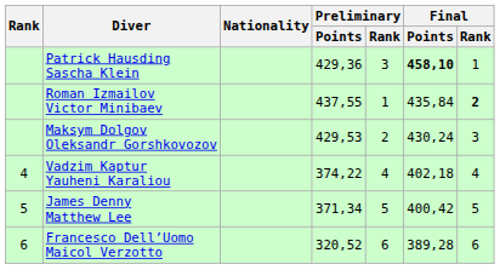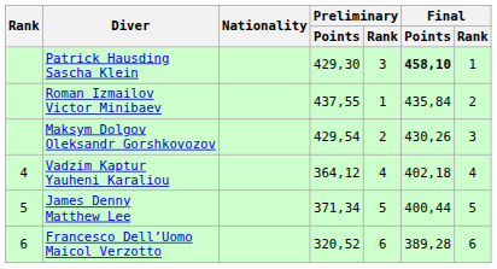 <table class="wikitable" style="text-align:center">
 <tr>
 <th rowspan="2">Rank</th>
 <th rowspan="2">Diver</th>
 <th rowspan="2">Nationality</th>
 <th colspan="2">Preliminary</th>
 <th colspan="2">Final</th>
 </tr>
 <tr>
 <th>Points</th>
 <th>Rank</th>
 <th>Points</th>
 <th>Rank</th>
 </tr>
 <tr style="background:#cfc;">
 <td></td>
 <td align=left><a href='#'>Patrick Hausding</a><br><a href='#'>Sascha Klein</a></td>
 <td align=left></td>
-<td>429,36</td>
+<td>429,30</td>
 <td>3</td>
 <td><strong>458,10</strong></td>
 <td>1</td>
 </tr>
 <tr style="background:#cfc;">
 <td></td>
 <td align=left><a href='#'>Roman Izmailov</a><br><a href='#'>Victor Minibaev</a></td>
 <td align=left></td>
 <td>437,55</td>
 <td>1</td>
 <td>435,84</td>
-<td><strong>2</strong></td>
+<td>2</td>
 </tr>
 <tr style="background:#cfc;">
 <td></td>
 <td align=left><a href='#'>Maksym Dolgov</a><br><a href='#'>Oleksandr Gorshkovozov</a></td>
 <td align=left></td>
-<td>429,53</td>
+<td>429,54</td>
 <td>2</td>
-<td>430,24</td>
+<td>430,26</td>
 <td>3</td>
 </tr>
 <tr style="background:#cfc;">
 <td>4</td>
 <td align=left><a href='#'>Vadzim Kaptur</a><br><a href='#'>Yauheni Karaliou</a></td>
 <td align=left></td>
-<td>374,22</td>
+<td>364,12</td>
 <td>4</td>
 <td>402,18</td>
 <td>4</td>
 </tr>
 <tr style="background:#cfc;">
 <td>5</td>
 <td align=left><a href='#'>James Denny</a><br><a href='#'>Matthew Lee</a></td>
 <td align=left></td>
 <td>371,34</td>
 <td>5</td>
-<td>400,42</td>
+<td>400,44</td>
 <td>5</td>
 </tr>
 <tr style="background:#cfc;">
 <td>6</td>
 <td align=left><a href='#'>Francesco Dell’Uomo</a><br><a href='#'>Maicol Verzotto</a></td>
 <td align=left></td>
 <td>320,52</td>
 <td>6</td>
 <td>389,28</td>
 <td>6</td>
 </tr>
 </table>
